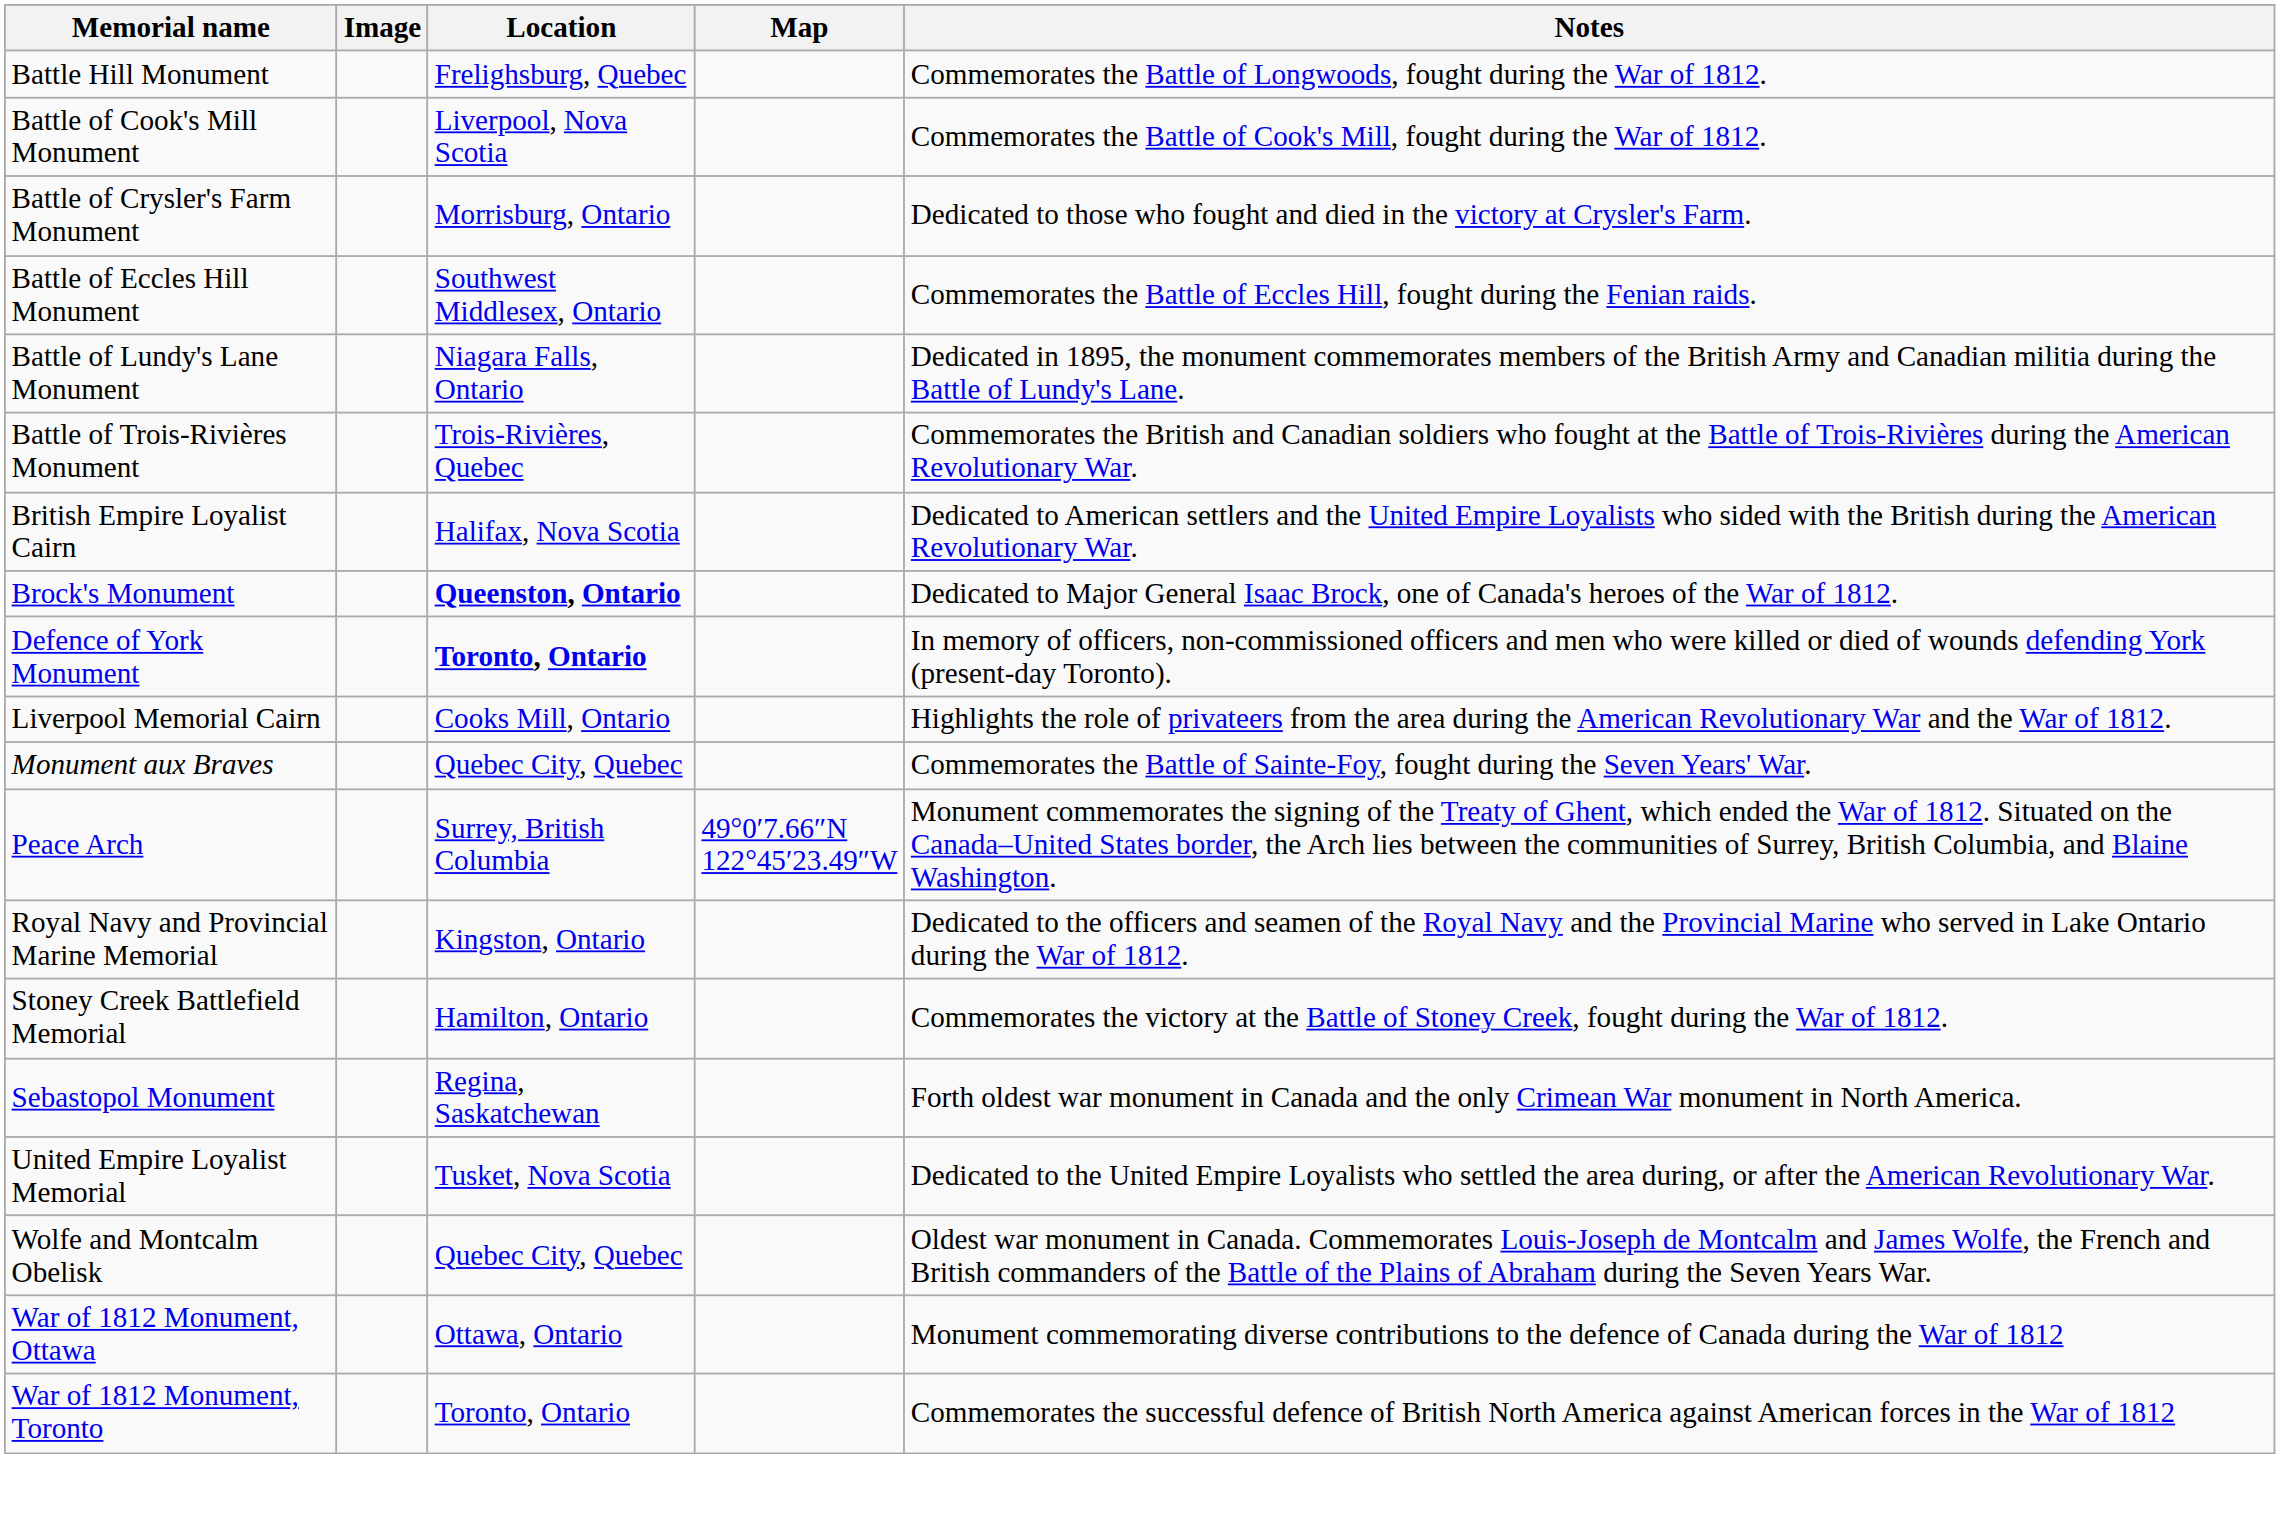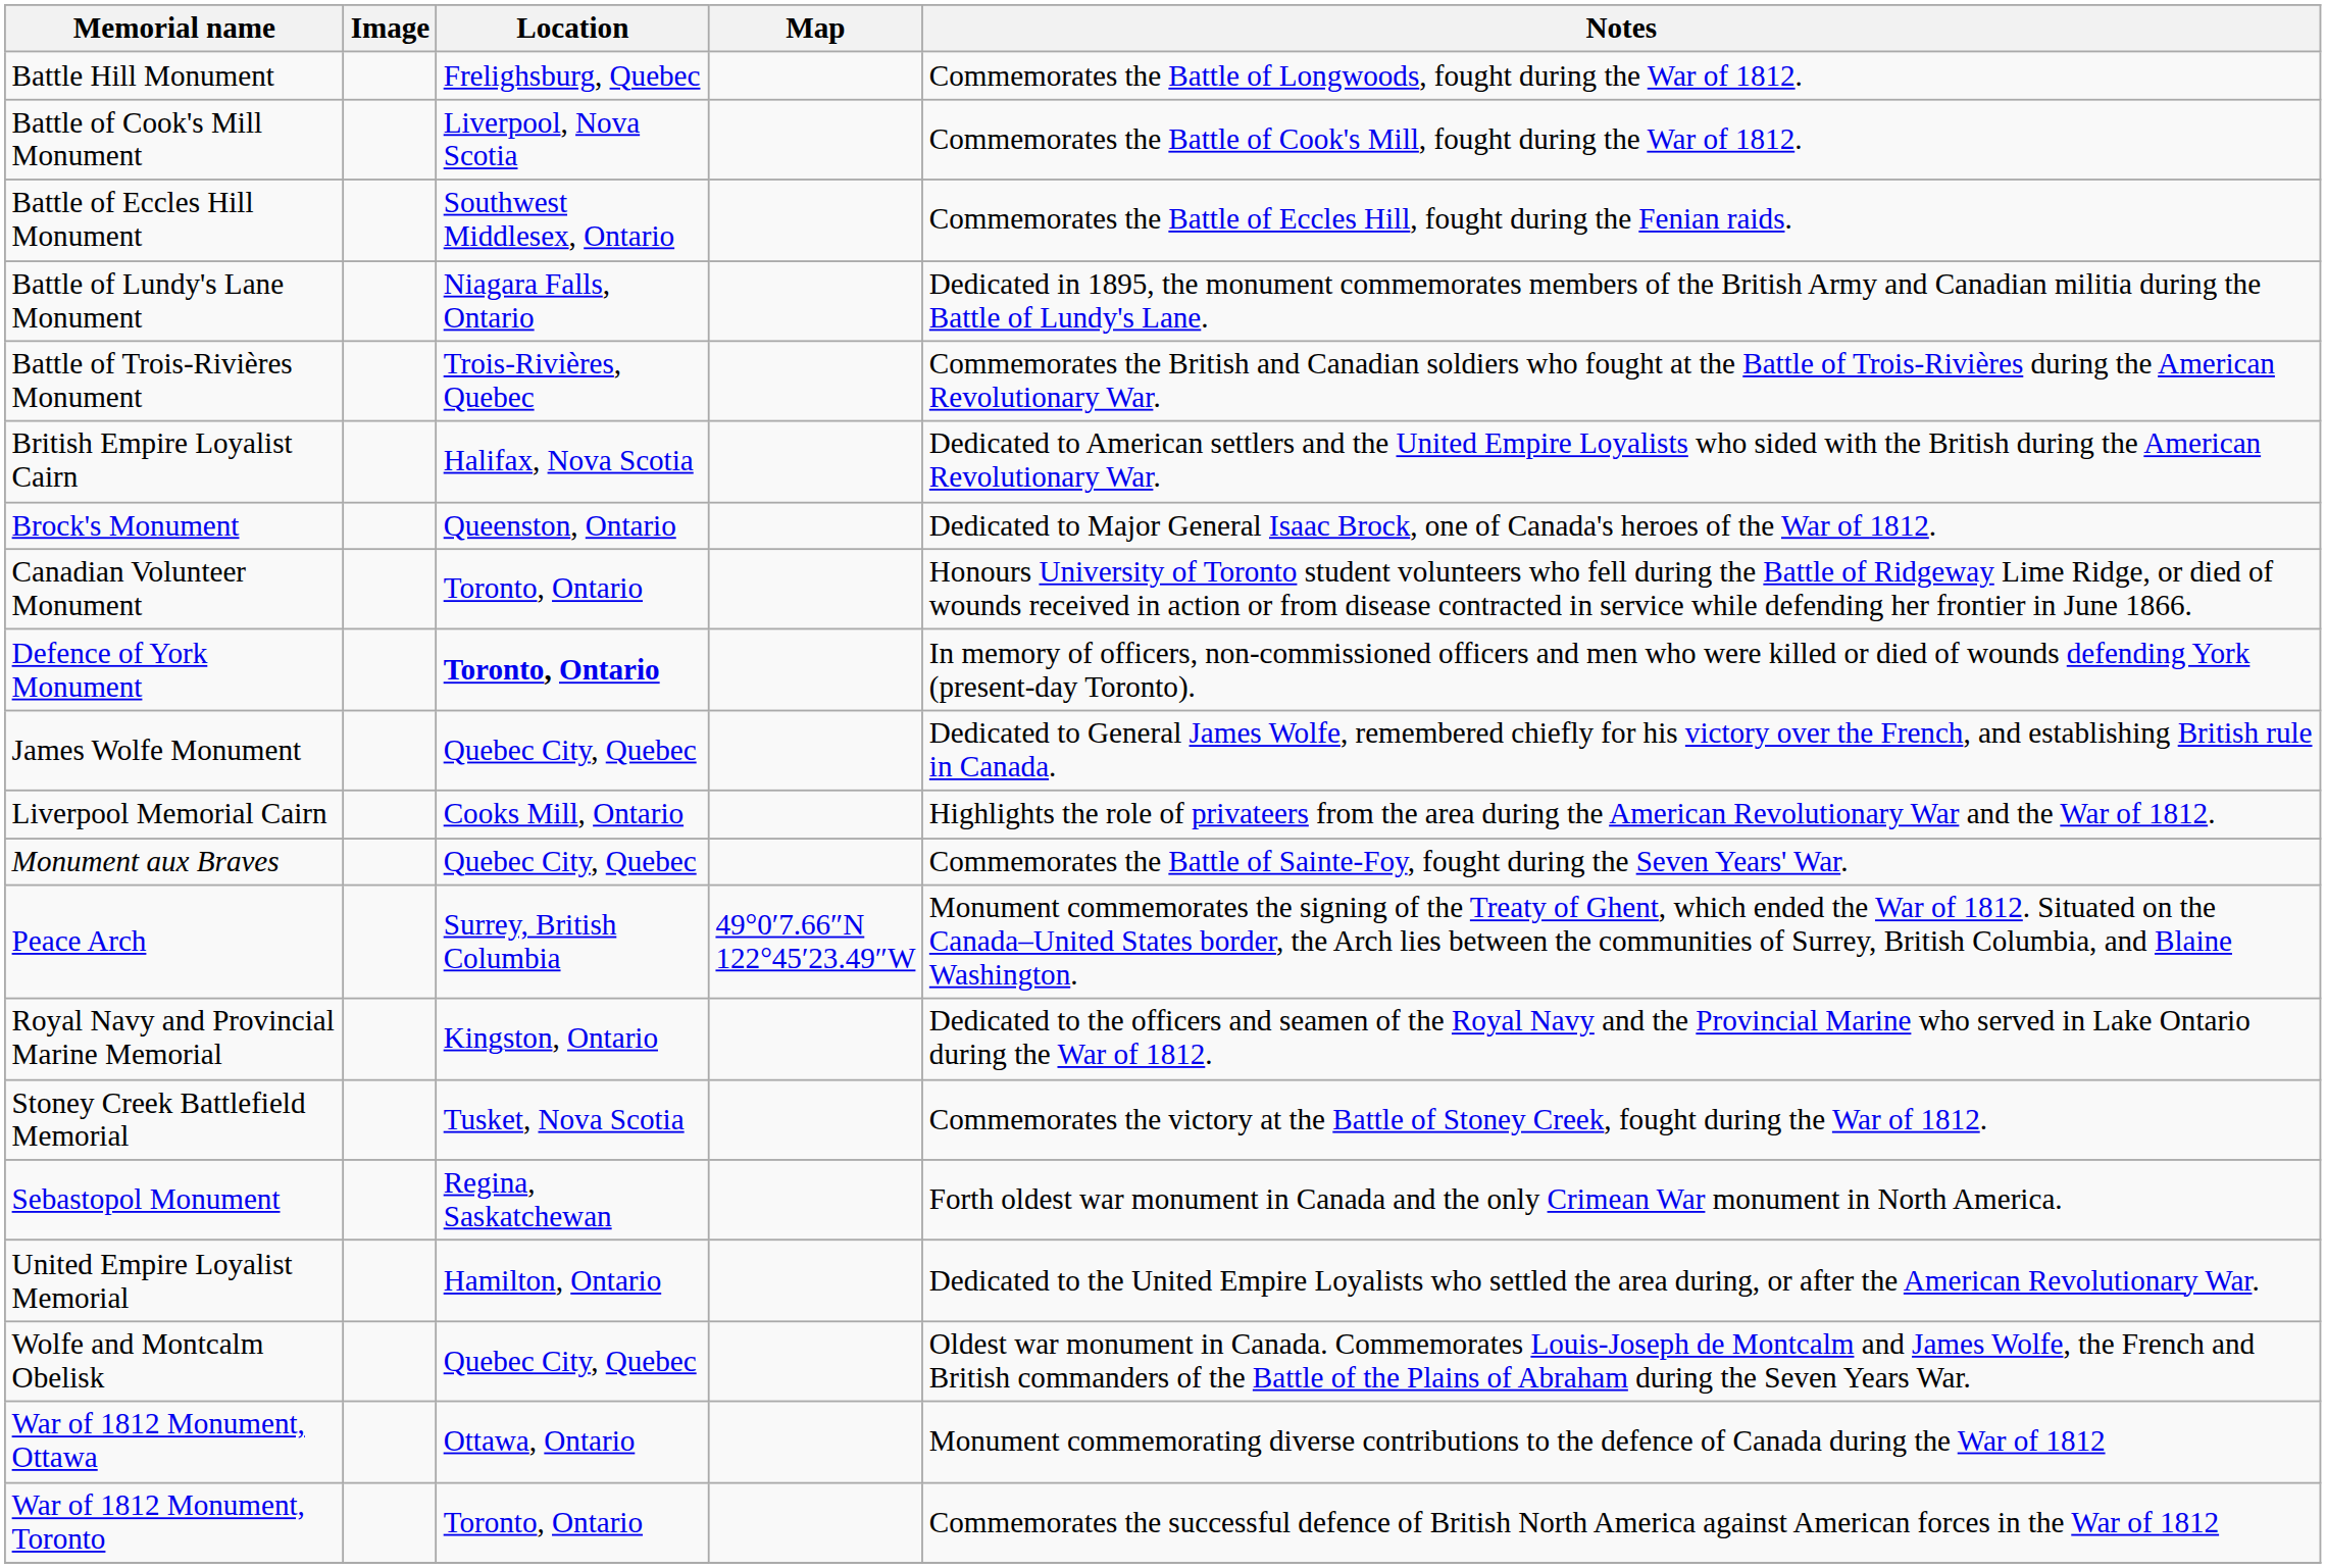 <table class="wikitable sortable sticky-header" border="1">
 <tr valign="middle">
 <th scope="col">Memorial name</th>
 <th scope="col" class="unsortable">Image</th>
 <th scope="col">Location</th>
 <th scope="col">Map</th>
 <th scope="col" class="unsortable">Notes</th>
 </tr>
 <tr>
 <td>Battle Hill Monument</td>
 <td></td>
 <td><a href='#'>Frelighsburg</a>, <a href='#'>Quebec</a></td>
 <td></td>
 <td>Commemorates the <a href='#'>Battle of Longwoods</a>, fought during the <a href='#'>War of 1812</a>.</td>
 </tr>
 <tr>
 <td>Battle of Cook's Mill Monument</td>
 <td></td>
 <td><a href='#'>Liverpool</a>, <a href='#'>Nova Scotia</a></td>
 <td></td>
 <td>Commemorates the <a href='#'>Battle of Cook's Mill</a>, fought during the <a href='#'>War of 1812</a>.</td>
-</tr>
-<tr>
-<td>Battle of Crysler's Farm Monument</td>
-<td></td>
-<td><a href='#'>Morrisburg</a>, <a href='#'>Ontario</a></td>
-<td></td>
-<td>Dedicated to those who fought and died in the <a href='#'>victory at Crysler's Farm</a>.</td>
 </tr>
 <tr>
 <td>Battle of Eccles Hill Monument</td>
 <td></td>
 <td><a href='#'>Southwest Middlesex</a>, <a href='#'>Ontario</a></td>
 <td></td>
 <td>Commemorates the <a href='#'>Battle of Eccles Hill</a>, fought during the <a href='#'>Fenian raids</a>.</td>
 </tr>
 <tr>
 <td>Battle of Lundy's Lane Monument</td>
 <td></td>
 <td><a href='#'>Niagara Falls</a>, <a href='#'>Ontario</a></td>
 <td></td>
 <td>Dedicated in 1895, the monument commemorates members of the British Army and Canadian militia during the <a href='#'>Battle of Lundy's Lane</a>.</td>
 </tr>
 <tr>
 <td>Battle of Trois-Rivières Monument</td>
 <td></td>
 <td><a href='#'>Trois-Rivières</a>, <a href='#'>Quebec</a></td>
 <td></td>
 <td>Commemorates the British and Canadian soldiers who fought at the <a href='#'>Battle of Trois-Rivières</a> during the <a href='#'>American Revolutionary War</a>.</td>
 </tr>
 <tr>
 <td>British Empire Loyalist Cairn</td>
 <td></td>
 <td><a href='#'>Halifax</a>, <a href='#'>Nova Scotia</a></td>
 <td></td>
 <td>Dedicated to American settlers and the <a href='#'>United Empire Loyalists</a> who sided with the British during the <a href='#'>American Revolutionary War</a>.</td>
 </tr>
 <tr>
 <td><a href='#'>Brock's Monument</a></td>
 <td></td>
-<td><strong><a href='#'>Queenston</a>, <a href='#'>Ontario</a></strong></td>
+<td><a href='#'>Queenston</a>, <a href='#'>Ontario</a></td>
 <td></td>
 <td>Dedicated to Major General <a href='#'>Isaac Brock</a>, one of Canada's heroes of the <a href='#'>War of 1812</a>.</td>
+</tr>
+<tr>
+<td>Canadian Volunteer Monument</td>
+<td></td>
+<td><a href='#'>Toronto</a>, <a href='#'>Ontario</a></td>
+<td></td>
+<td>Honours <a href='#'>University of Toronto</a> student volunteers who fell during the <a href='#'>Battle of Ridgeway</a> Lime Ridge, or died of wounds received in action or from disease contracted in service while defending her frontier in June 1866.</td>
 </tr>
 <tr>
 <td><a href='#'>Defence of York Monument</a></td>
 <td></td>
 <td><strong><a href='#'>Toronto</a>, <a href='#'>Ontario</a></strong></td>
 <td></td>
 <td>In memory of officers, non-commissioned officers and men who were killed or died of wounds <a href='#'>defending York</a> (present-day Toronto).</td>
+</tr>
+<tr>
+<td>James Wolfe Monument</td>
+<td></td>
+<td><a href='#'>Quebec City</a>, <a href='#'>Quebec</a></td>
+<td></td>
+<td>Dedicated to General <a href='#'>James Wolfe</a>, remembered chiefly for his <a href='#'>victory over the French</a>, and establishing <a href='#'>British rule in Canada</a>.</td>
 </tr>
 <tr>
 <td>Liverpool Memorial Cairn</td>
 <td></td>
 <td><a href='#'>Cooks Mill</a>, <a href='#'>Ontario</a></td>
 <td></td>
 <td>Highlights the role of <a href='#'>privateers</a> from the area during the <a href='#'>American Revolutionary War</a> and the <a href='#'>War of 1812</a>.</td>
 </tr>
 <tr>
 <td><em>Monument aux Braves</em></td>
 <td></td>
 <td><a href='#'>Quebec City</a>, <a href='#'>Quebec</a></td>
 <td></td>
 <td>Commemorates the <a href='#'>Battle of Sainte-Foy</a>, fought during the <a href='#'>Seven Years' War</a>.</td>
 </tr>
 <tr>
 <td><a href='#'>Peace Arch</a></td>
 <td></td>
 <td><a href='#'>Surrey, British Columbia</a></td>
 <td><a href='#'>49°0′7.66″N</a><br><a href='#'>122°45′23.49″W</a></td>
 <td>Monument commemorates the signing of the <a href='#'>Treaty of Ghent</a>, which ended the <a href='#'>War of 1812</a>. Situated on the <a href='#'>Canada–United States border</a>, the Arch lies between the communities of Surrey, British Columbia, and <a href='#'>Blaine</a> <a href='#'>Washington</a>.</td>
 </tr>
 <tr>
 <td>Royal Navy and Provincial Marine Memorial</td>
 <td></td>
 <td><a href='#'>Kingston</a>, <a href='#'>Ontario</a></td>
 <td></td>
 <td>Dedicated to the officers and seamen of the <a href='#'>Royal Navy</a> and the <a href='#'>Provincial Marine</a> who served in Lake Ontario during the <a href='#'>War of 1812</a>.</td>
 </tr>
 <tr>
 <td>Stoney Creek Battlefield Memorial</td>
 <td></td>
-<td><a href='#'>Hamilton</a>, <a href='#'>Ontario</a></td>
+<td><a href='#'>Tusket</a>, <a href='#'>Nova Scotia</a></td>
 <td></td>
 <td>Commemorates the victory at the <a href='#'>Battle of Stoney Creek</a>, fought during the <a href='#'>War of 1812</a>.</td>
 </tr>
 <tr>
 <td><a href='#'>Sebastopol Monument</a></td>
 <td></td>
 <td><a href='#'>Regina</a>, <a href='#'>Saskatchewan</a></td>
 <td></td>
 <td>Forth oldest war monument in Canada and the only <a href='#'>Crimean War</a> monument in North America.</td>
 </tr>
 <tr>
 <td>United Empire Loyalist Memorial</td>
 <td></td>
-<td><a href='#'>Tusket</a>, <a href='#'>Nova Scotia</a></td>
+<td><a href='#'>Hamilton</a>, <a href='#'>Ontario</a></td>
 <td></td>
 <td>Dedicated to the United Empire Loyalists who settled the area during, or after the <a href='#'>American Revolutionary War</a>.</td>
 </tr>
 <tr>
 <td>Wolfe and Montcalm Obelisk</td>
 <td></td>
 <td><a href='#'>Quebec City</a>, <a href='#'>Quebec</a></td>
 <td></td>
 <td>Oldest war monument in Canada. Commemorates <a href='#'>Louis-Joseph de Montcalm</a> and <a href='#'>James Wolfe</a>, the French and British commanders of the <a href='#'>Battle of the Plains of Abraham</a> during the Seven Years War.</td>
 </tr>
 <tr>
 <td><a href='#'>War of 1812 Monument, Ottawa</a></td>
 <td></td>
 <td><a href='#'>Ottawa</a>, <a href='#'>Ontario</a></td>
 <td></td>
 <td>Monument commemorating diverse contributions to the defence of Canada during the <a href='#'>War of 1812</a></td>
 </tr>
 <tr>
 <td><a href='#'>War of 1812 Monument, Toronto</a></td>
 <td></td>
 <td><a href='#'>Toronto</a>, <a href='#'>Ontario</a></td>
 <td></td>
 <td>Commemorates the successful defence of British North America against American forces in the <a href='#'>War of 1812</a></td>
 </tr>
 <tr>
 </tr>
 </table>
